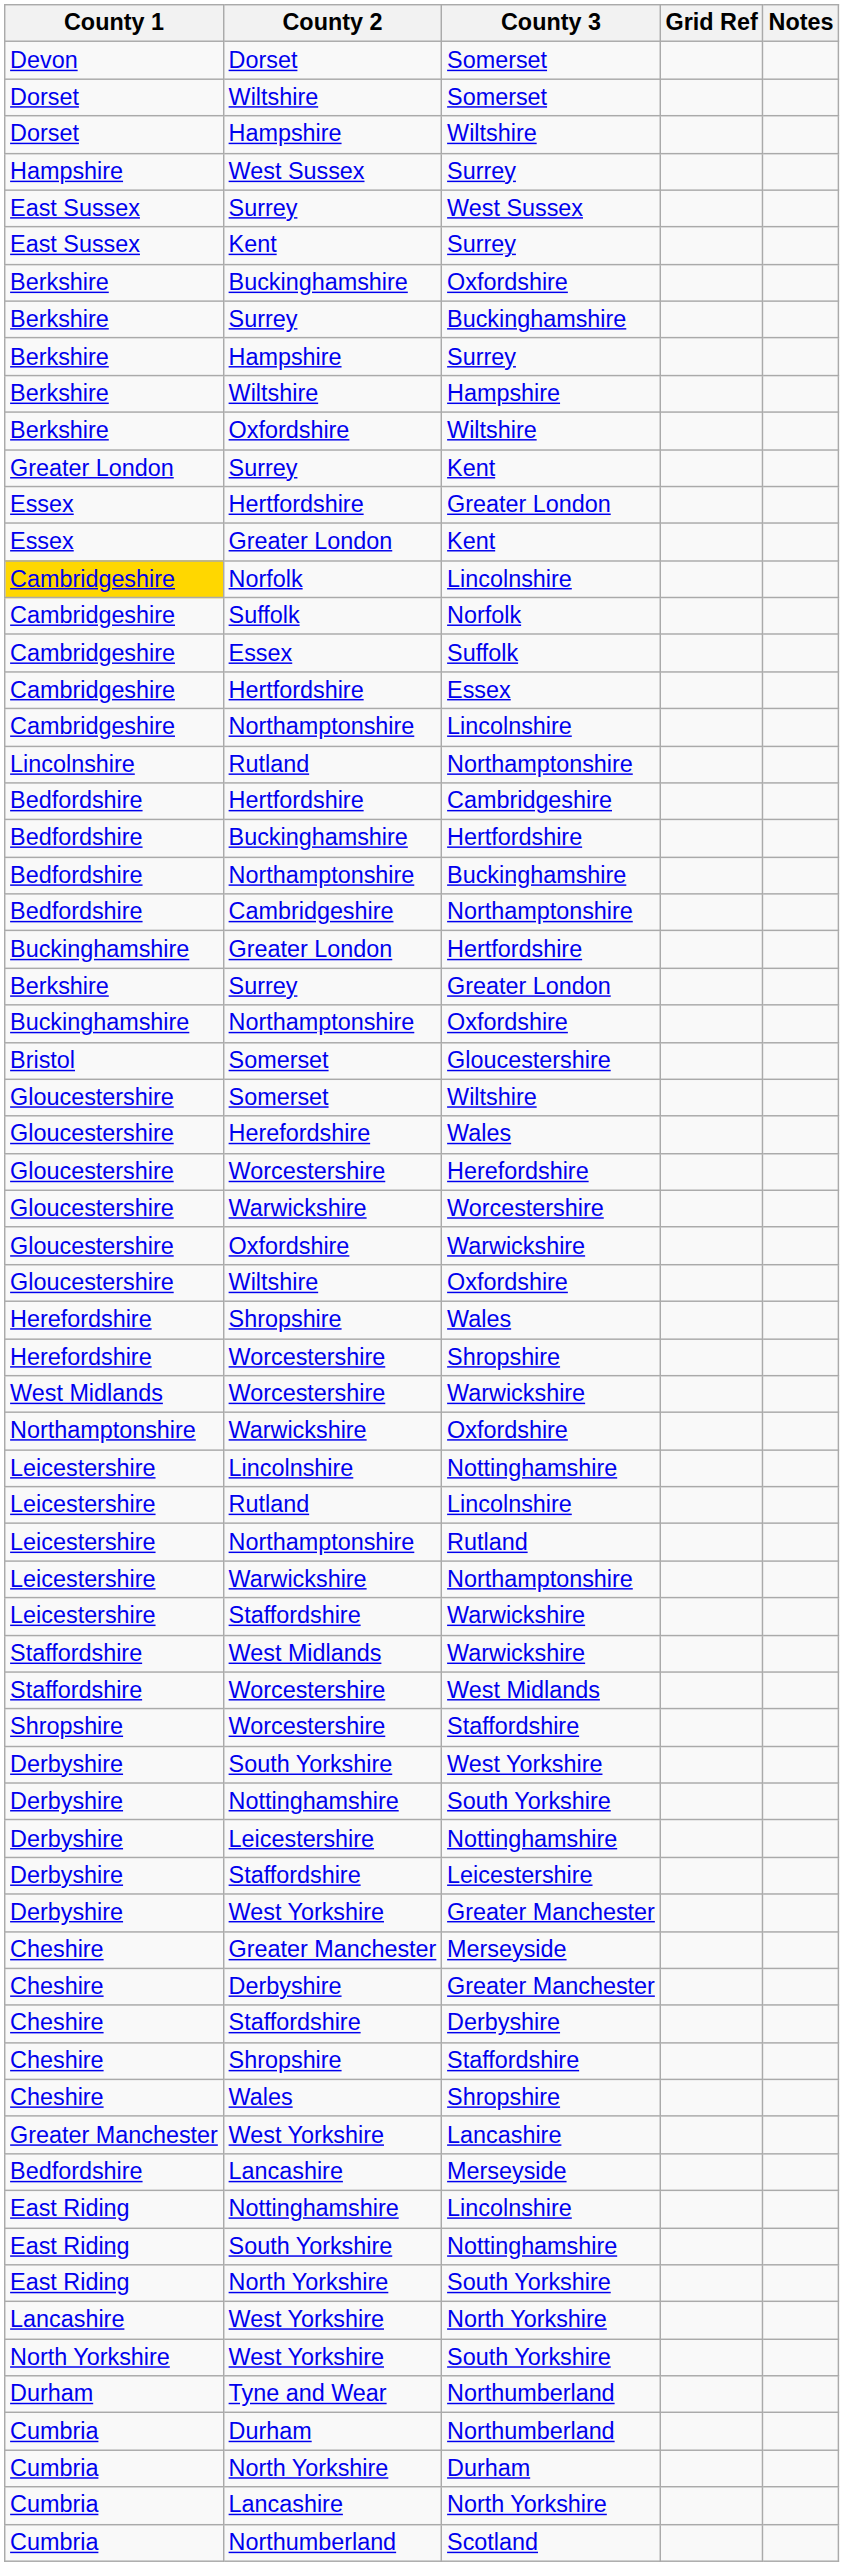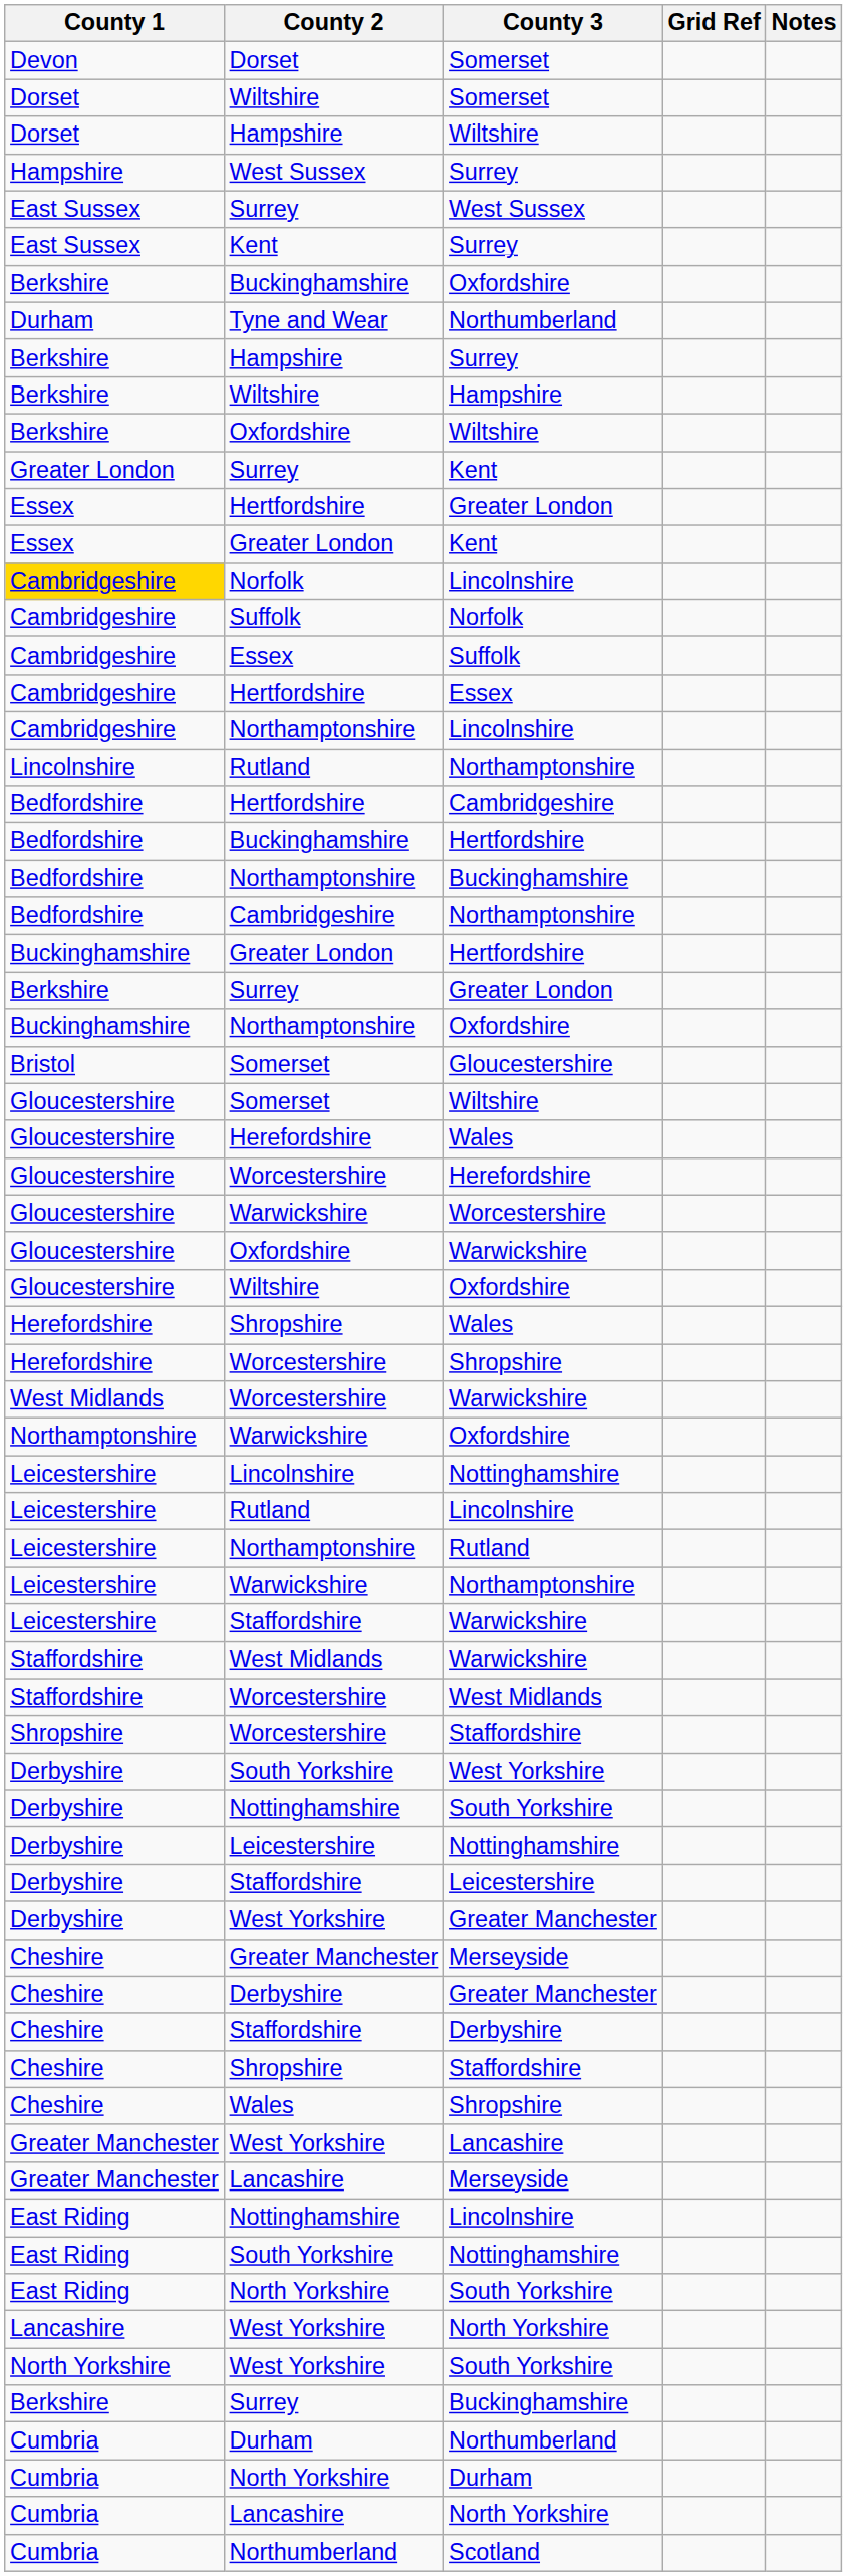 <table class="sortable wikitable vatop" style=" margin-right:2em;">
 <tr>
 <th>County 1</th>
 <th>County 2</th>
 <th>County 3</th>
 <th>Grid Ref</th>
 <th>Notes</th>
 </tr>
 <tr>
 <td><a href='#'>Devon</a></td>
 <td><a href='#'>Dorset</a></td>
 <td><a href='#'>Somerset</a></td>
 <td></td>
 <td></td>
 </tr>
 <tr>
 <td><a href='#'>Dorset</a></td>
 <td><a href='#'>Wiltshire</a></td>
 <td><a href='#'>Somerset</a></td>
 <td></td>
 <td></td>
 </tr>
 <tr>
 <td><a href='#'>Dorset</a></td>
 <td><a href='#'>Hampshire</a></td>
 <td><a href='#'>Wiltshire</a></td>
 <td></td>
 <td></td>
 </tr>
 <tr>
 <td><a href='#'>Hampshire</a></td>
 <td><a href='#'>West Sussex</a></td>
 <td><a href='#'>Surrey</a></td>
 <td></td>
 <td></td>
 </tr>
 <tr>
 <td><a href='#'>East Sussex</a></td>
 <td><a href='#'>Surrey</a></td>
 <td><a href='#'>West Sussex</a></td>
 <td></td>
 <td></td>
 </tr>
 <tr>
 <td><a href='#'>East Sussex</a></td>
 <td><a href='#'>Kent</a></td>
 <td><a href='#'>Surrey</a></td>
 <td></td>
 <td></td>
 </tr>
 <tr>
 <td><a href='#'>Berkshire</a></td>
 <td><a href='#'>Buckinghamshire</a></td>
 <td><a href='#'>Oxfordshire</a></td>
 <td></td>
 <td></td>
 </tr>
 <tr>
-<td><a href='#'>Berkshire</a></td>
-<td><a href='#'>Surrey</a></td>
-<td><a href='#'>Buckinghamshire</a></td>
+<td><a href='#'>Durham</a></td>
+<td><a href='#'>Tyne and Wear</a></td>
+<td><a href='#'>Northumberland</a></td>
 <td></td>
 <td></td>
 </tr>
 <tr>
 <td><a href='#'>Berkshire</a></td>
 <td><a href='#'>Hampshire</a></td>
 <td><a href='#'>Surrey</a></td>
 <td></td>
 <td></td>
 </tr>
 <tr>
 <td><a href='#'>Berkshire</a></td>
 <td><a href='#'>Wiltshire</a></td>
 <td><a href='#'>Hampshire</a></td>
 <td></td>
 <td></td>
 </tr>
 <tr>
 <td><a href='#'>Berkshire</a></td>
 <td><a href='#'>Oxfordshire</a></td>
 <td><a href='#'>Wiltshire</a></td>
 <td></td>
 <td></td>
 </tr>
 <tr>
 <td><a href='#'>Greater London</a></td>
 <td><a href='#'>Surrey</a></td>
 <td><a href='#'>Kent</a></td>
 <td></td>
 <td></td>
 </tr>
 <tr>
 <td><a href='#'>Essex</a></td>
 <td><a href='#'>Hertfordshire</a></td>
 <td><a href='#'>Greater London</a></td>
 <td></td>
 <td></td>
 </tr>
 <tr>
 <td><a href='#'>Essex</a></td>
 <td><a href='#'>Greater London</a></td>
 <td><a href='#'>Kent</a></td>
 <td></td>
 <td></td>
 </tr>
 <tr>
 <td style="background: gold;"><a href='#'>Cambridgeshire</a></td>
 <td><a href='#'>Norfolk</a></td>
 <td><a href='#'>Lincolnshire</a></td>
 <td></td>
 <td></td>
 </tr>
 <tr>
 <td><a href='#'>Cambridgeshire</a></td>
 <td><a href='#'>Suffolk</a></td>
 <td><a href='#'>Norfolk</a></td>
 <td></td>
 <td></td>
 </tr>
 <tr>
 <td><a href='#'>Cambridgeshire</a></td>
 <td><a href='#'>Essex</a></td>
 <td><a href='#'>Suffolk</a></td>
 <td></td>
 <td></td>
 </tr>
 <tr>
 <td><a href='#'>Cambridgeshire</a></td>
 <td><a href='#'>Hertfordshire</a></td>
 <td><a href='#'>Essex</a></td>
 <td></td>
 <td></td>
 </tr>
 <tr>
 <td><a href='#'>Cambridgeshire</a></td>
 <td><a href='#'>Northamptonshire</a></td>
 <td><a href='#'>Lincolnshire</a></td>
 <td></td>
 <td></td>
 </tr>
 <tr>
 <td><a href='#'>Lincolnshire</a></td>
 <td><a href='#'>Rutland</a></td>
 <td><a href='#'>Northamptonshire</a></td>
 <td></td>
 <td></td>
 </tr>
 <tr>
 <td><a href='#'>Bedfordshire</a></td>
 <td><a href='#'>Hertfordshire</a></td>
 <td><a href='#'>Cambridgeshire</a></td>
 <td></td>
 <td></td>
 </tr>
 <tr>
 <td><a href='#'>Bedfordshire</a></td>
 <td><a href='#'>Buckinghamshire</a></td>
 <td><a href='#'>Hertfordshire</a></td>
 <td></td>
 <td></td>
 </tr>
 <tr>
 <td><a href='#'>Bedfordshire</a></td>
 <td><a href='#'>Northamptonshire</a></td>
 <td><a href='#'>Buckinghamshire</a></td>
 <td></td>
 <td></td>
 </tr>
 <tr>
 <td><a href='#'>Bedfordshire</a></td>
 <td><a href='#'>Cambridgeshire</a></td>
 <td><a href='#'>Northamptonshire</a></td>
 <td></td>
 <td></td>
 </tr>
 <tr>
 <td><a href='#'>Buckinghamshire</a></td>
 <td><a href='#'>Greater London</a></td>
 <td><a href='#'>Hertfordshire</a></td>
 <td></td>
 <td></td>
 </tr>
 <tr>
 <td><a href='#'>Berkshire</a></td>
 <td><a href='#'>Surrey</a></td>
 <td><a href='#'>Greater London</a></td>
 <td></td>
 <td></td>
 </tr>
 <tr>
 <td><a href='#'>Buckinghamshire</a></td>
 <td><a href='#'>Northamptonshire</a></td>
 <td><a href='#'>Oxfordshire</a></td>
 <td></td>
 <td></td>
 </tr>
 <tr>
 <td><a href='#'>Bristol</a></td>
 <td><a href='#'>Somerset</a></td>
 <td><a href='#'>Gloucestershire</a></td>
 <td></td>
 <td></td>
 </tr>
 <tr>
 <td><a href='#'>Gloucestershire</a></td>
 <td><a href='#'>Somerset</a></td>
 <td><a href='#'>Wiltshire</a></td>
 <td></td>
 <td></td>
 </tr>
 <tr>
 <td><a href='#'>Gloucestershire</a></td>
 <td><a href='#'>Herefordshire</a></td>
 <td><a href='#'>Wales</a></td>
 <td></td>
 <td></td>
 </tr>
 <tr>
 <td><a href='#'>Gloucestershire</a></td>
 <td><a href='#'>Worcestershire</a></td>
 <td><a href='#'>Herefordshire</a></td>
 <td></td>
 <td></td>
 </tr>
 <tr>
 <td><a href='#'>Gloucestershire</a></td>
 <td><a href='#'>Warwickshire</a></td>
 <td><a href='#'>Worcestershire</a></td>
 <td></td>
 <td></td>
 </tr>
 <tr>
 <td><a href='#'>Gloucestershire</a></td>
 <td><a href='#'>Oxfordshire</a></td>
 <td><a href='#'>Warwickshire</a></td>
 <td></td>
 <td></td>
 </tr>
 <tr>
 <td><a href='#'>Gloucestershire</a></td>
 <td><a href='#'>Wiltshire</a></td>
 <td><a href='#'>Oxfordshire</a></td>
 <td></td>
 <td></td>
 </tr>
 <tr>
 <td><a href='#'>Herefordshire</a></td>
 <td><a href='#'>Shropshire</a></td>
 <td><a href='#'>Wales</a></td>
 <td></td>
 <td></td>
 </tr>
 <tr>
 <td><a href='#'>Herefordshire</a></td>
 <td><a href='#'>Worcestershire</a></td>
 <td><a href='#'>Shropshire</a></td>
 <td></td>
 <td></td>
 </tr>
 <tr>
 <td><a href='#'>West Midlands</a></td>
 <td><a href='#'>Worcestershire</a></td>
 <td><a href='#'>Warwickshire</a></td>
 <td></td>
 <td></td>
 </tr>
 <tr>
 <td><a href='#'>Northamptonshire</a></td>
 <td><a href='#'>Warwickshire</a></td>
 <td><a href='#'>Oxfordshire</a></td>
 <td></td>
 <td></td>
 </tr>
 <tr>
 <td><a href='#'>Leicestershire</a></td>
 <td><a href='#'>Lincolnshire</a></td>
 <td><a href='#'>Nottinghamshire</a></td>
 <td></td>
 <td></td>
 </tr>
 <tr>
 <td><a href='#'>Leicestershire</a></td>
 <td><a href='#'>Rutland</a></td>
 <td><a href='#'>Lincolnshire</a></td>
 <td></td>
 <td></td>
 </tr>
 <tr>
 <td><a href='#'>Leicestershire</a></td>
 <td><a href='#'>Northamptonshire</a></td>
 <td><a href='#'>Rutland</a></td>
 <td></td>
 <td></td>
 </tr>
 <tr>
 <td><a href='#'>Leicestershire</a></td>
 <td><a href='#'>Warwickshire</a></td>
 <td><a href='#'>Northamptonshire</a></td>
 <td></td>
 <td></td>
 </tr>
 <tr>
 <td><a href='#'>Leicestershire</a></td>
 <td><a href='#'>Staffordshire</a></td>
 <td><a href='#'>Warwickshire</a></td>
 <td></td>
 <td></td>
 </tr>
 <tr>
 <td><a href='#'>Staffordshire</a></td>
 <td><a href='#'>West Midlands</a></td>
 <td><a href='#'>Warwickshire</a></td>
 <td></td>
 <td></td>
 </tr>
 <tr>
 <td><a href='#'>Staffordshire</a></td>
 <td><a href='#'>Worcestershire</a></td>
 <td><a href='#'>West Midlands</a></td>
 <td></td>
 <td></td>
 </tr>
 <tr>
 <td><a href='#'>Shropshire</a></td>
 <td><a href='#'>Worcestershire</a></td>
 <td><a href='#'>Staffordshire</a></td>
 <td></td>
 <td></td>
 </tr>
 <tr>
 <td><a href='#'>Derbyshire</a></td>
 <td><a href='#'>South Yorkshire</a></td>
 <td><a href='#'>West Yorkshire</a></td>
 <td></td>
 <td></td>
 </tr>
 <tr>
 <td><a href='#'>Derbyshire</a></td>
 <td><a href='#'>Nottinghamshire</a></td>
 <td><a href='#'>South Yorkshire</a></td>
 <td></td>
 <td></td>
 </tr>
 <tr>
 <td><a href='#'>Derbyshire</a></td>
 <td><a href='#'>Leicestershire</a></td>
 <td><a href='#'>Nottinghamshire</a></td>
 <td></td>
 <td></td>
 </tr>
 <tr>
 <td><a href='#'>Derbyshire</a></td>
 <td><a href='#'>Staffordshire</a></td>
 <td><a href='#'>Leicestershire</a></td>
 <td></td>
 <td></td>
 </tr>
 <tr>
 <td><a href='#'>Derbyshire</a></td>
 <td><a href='#'>West Yorkshire</a></td>
 <td><a href='#'>Greater Manchester</a></td>
 <td></td>
 <td></td>
 </tr>
 <tr>
 <td><a href='#'>Cheshire</a></td>
 <td><a href='#'>Greater Manchester</a></td>
 <td><a href='#'>Merseyside</a></td>
 <td></td>
 <td></td>
 </tr>
 <tr>
 <td><a href='#'>Cheshire</a></td>
 <td><a href='#'>Derbyshire</a></td>
 <td><a href='#'>Greater Manchester</a></td>
 <td></td>
 <td></td>
 </tr>
 <tr>
 <td><a href='#'>Cheshire</a></td>
 <td><a href='#'>Staffordshire</a></td>
 <td><a href='#'>Derbyshire</a></td>
 <td></td>
 <td></td>
 </tr>
 <tr>
 <td><a href='#'>Cheshire</a></td>
 <td><a href='#'>Shropshire</a></td>
 <td><a href='#'>Staffordshire</a></td>
 <td></td>
 <td></td>
 </tr>
 <tr>
 <td><a href='#'>Cheshire</a></td>
 <td><a href='#'>Wales</a></td>
 <td><a href='#'>Shropshire</a></td>
 <td></td>
 <td></td>
 </tr>
 <tr>
 <td><a href='#'>Greater Manchester</a></td>
 <td><a href='#'>West Yorkshire</a></td>
 <td><a href='#'>Lancashire</a></td>
 <td></td>
 <td></td>
 </tr>
 <tr>
-<td><a href='#'>Bedfordshire</a></td>
+<td><a href='#'>Greater Manchester</a></td>
 <td><a href='#'>Lancashire</a></td>
 <td><a href='#'>Merseyside</a></td>
 <td></td>
 <td></td>
 </tr>
 <tr>
 <td><a href='#'>East Riding</a></td>
 <td><a href='#'>Nottinghamshire</a></td>
 <td><a href='#'>Lincolnshire</a></td>
 <td></td>
 <td></td>
 </tr>
 <tr>
 <td><a href='#'>East Riding</a></td>
 <td><a href='#'>South Yorkshire</a></td>
 <td><a href='#'>Nottinghamshire</a></td>
 <td></td>
 <td></td>
 </tr>
 <tr>
 <td><a href='#'>East Riding</a></td>
 <td><a href='#'>North Yorkshire</a></td>
 <td><a href='#'>South Yorkshire</a></td>
 <td></td>
 <td></td>
 </tr>
 <tr>
 <td><a href='#'>Lancashire</a></td>
 <td><a href='#'>West Yorkshire</a></td>
 <td><a href='#'>North Yorkshire</a></td>
 <td></td>
 <td></td>
 </tr>
 <tr>
 <td><a href='#'>North Yorkshire</a></td>
 <td><a href='#'>West Yorkshire</a></td>
 <td><a href='#'>South Yorkshire</a></td>
 <td></td>
 <td></td>
 </tr>
 <tr>
-<td><a href='#'>Durham</a></td>
-<td><a href='#'>Tyne and Wear</a></td>
-<td><a href='#'>Northumberland</a></td>
+<td><a href='#'>Berkshire</a></td>
+<td><a href='#'>Surrey</a></td>
+<td><a href='#'>Buckinghamshire</a></td>
 <td></td>
 <td></td>
 </tr>
 <tr>
 <td><a href='#'>Cumbria</a></td>
 <td><a href='#'>Durham</a></td>
 <td><a href='#'>Northumberland</a></td>
 <td></td>
 <td></td>
 </tr>
 <tr>
 <td><a href='#'>Cumbria</a></td>
 <td><a href='#'>North Yorkshire</a></td>
 <td><a href='#'>Durham</a></td>
 <td></td>
 <td></td>
 </tr>
 <tr>
 <td><a href='#'>Cumbria</a></td>
 <td><a href='#'>Lancashire</a></td>
 <td><a href='#'>North Yorkshire</a></td>
 <td></td>
 <td></td>
 </tr>
 <tr>
 <td><a href='#'>Cumbria</a></td>
 <td><a href='#'>Northumberland</a></td>
 <td><a href='#'>Scotland</a></td>
 <td></td>
 <td></td>
 </tr>
 </table>
